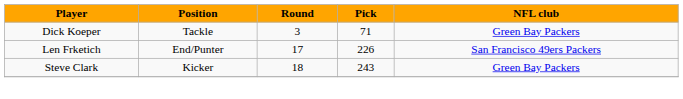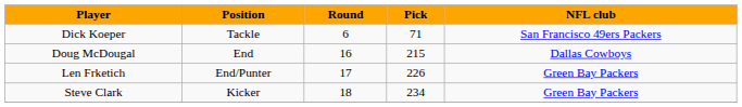 <table class="wikitable" width="60%">
 <tr align="center"  style="background:orange;color:black;">
 <td><strong>Player</strong></td>
 <td><strong>Position</strong></td>
 <td><strong>Round</strong></td>
 <td><strong>Pick</strong></td>
 <td><strong>NFL club</strong></td>
 </tr>
 <tr align="center" bgcolor="">
 <td>Dick Koeper</td>
 <td>Tackle</td>
-<td>3</td>
+<td>6</td>
 <td>71</td>
-<td><a href='#'>Green Bay Packers</a></td>
+<td><a href='#'>San Francisco 49ers Packers</a></td>
+</tr>
+<tr align="center" bgcolor="">
+<td>Doug McDougal</td>
+<td>End</td>
+<td>16</td>
+<td>215</td>
+<td><a href='#'>Dallas Cowboys</a></td>
 </tr>
 <tr align="center" bgcolor="">
 <td>Len Frketich</td>
 <td>End/Punter</td>
 <td>17</td>
 <td>226</td>
-<td><a href='#'>San Francisco 49ers Packers</a></td>
+<td><a href='#'>Green Bay Packers</a></td>
 </tr>
 <tr align="center" bgcolor="">
 <td>Steve Clark</td>
 <td>Kicker</td>
 <td>18</td>
-<td>243</td>
+<td>234</td>
 <td><a href='#'>Green Bay Packers</a></td>
 </tr>
 <tr align="center" bgcolor="">
 </tr>
 </table>
